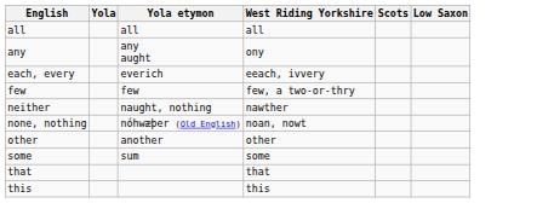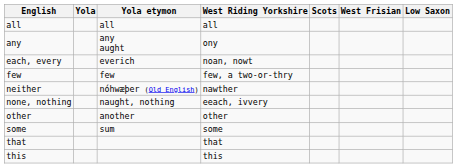 <table class="wikitable sortable mw-collapsible">
 <tr>
 <th>English</th>
 <th>Yola</th>
 <th>Yola etymon</th>
 <th>West Riding Yorkshire</th>
 <th>Scots</th>
+<th>West Frisian</th>
 <th>Low Saxon</th>
 </tr>
 <tr>
 <td>all</td>
 <td></td>
 <td>all</td>
 <td>all</td>
+<td></td>
 <td></td>
 <td></td>
 </tr>
 <tr>
 <td>any</td>
 <td></td>
 <td>any<br>aught</td>
 <td>ony</td>
 <td></td>
 <td></td>
+<td></td>
 </tr>
 <tr>
 <td>each, every</td>
 <td></td>
 <td>everich</td>
-<td>eeach, ivvery</td>
+<td>noan, nowt</td>
+<td></td>
 <td></td>
 <td></td>
 </tr>
 <tr>
 <td>few</td>
 <td></td>
 <td>few</td>
 <td>few, a two-or-thry</td>
 <td></td>
 <td></td>
+<td></td>
 </tr>
 <tr>
 <td>neither</td>
 <td></td>
-<td>naught, nothing</td>
+<td>nóhwæþer <small>(<a href='#'>Old English</a>)</small></td>
 <td>nawther</td>
+<td></td>
 <td></td>
 <td></td>
 </tr>
 <tr>
 <td>none, nothing</td>
 <td></td>
-<td>nóhwæþer <small>(<a href='#'>Old English</a>)</small></td>
-<td>noan, nowt</td>
+<td>naught, nothing</td>
+<td>eeach, ivvery</td>
+<td></td>
 <td></td>
 <td></td>
 </tr>
 <tr>
 <td>other</td>
 <td></td>
 <td>another</td>
 <td>other</td>
 <td></td>
 <td></td>
+<td></td>
 </tr>
 <tr>
 <td>some</td>
 <td></td>
 <td>sum</td>
 <td>some</td>
+<td></td>
 <td></td>
 <td></td>
 </tr>
 <tr>
 <td>that</td>
 <td></td>
 <td></td>
 <td>that</td>
 <td></td>
 <td></td>
+<td></td>
 </tr>
 <tr>
 <td>this</td>
 <td></td>
 <td></td>
 <td>this</td>
 <td></td>
 <td></td>
+<td></td>
 </tr>
 </table>
